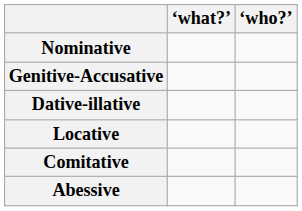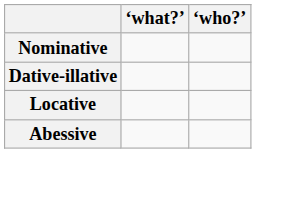 <table class="wikitable">
 <tr>
 <th> </th>
 <th> ‘what?’</th>
 <th> ‘who?’</th>
 </tr>
 <tr>
 <th>Nominative</th>
-<td></td>
-<td></td>
-</tr>
-<tr>
-<th>Genitive-Accusative</th>
 <td></td>
 <td></td>
 </tr>
 <tr>
 <th>Dative-illative</th>
 <td></td>
 <td></td>
 </tr>
 <tr>
 <th>Locative</th>
 <td></td>
 <td></td>
 </tr>
 <tr>
-<th>Comitative</th>
-<td></td>
-<td></td>
-</tr>
-<tr>
 <th>Abessive</th>
 <td></td>
 <td></td>
 </tr>
 </table>
